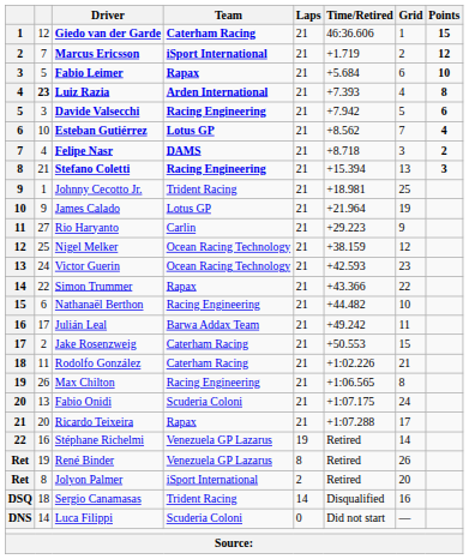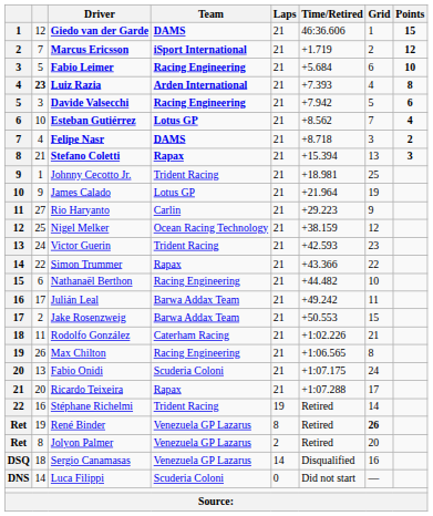 <table class="wikitable" style="font-size:85%">
 <tr>
 <th></th>
 <th></th>
 <th>Driver</th>
 <th>Team</th>
 <th>Laps</th>
 <th>Time/Retired</th>
 <th>Grid</th>
 <th>Points</th>
 </tr>
 <tr>
 <th>1</th>
 <td align="center">12</td>
 <td> <strong><a href='#'>Giedo van der Garde</a></strong></td>
-<td><strong><a href='#'>Caterham Racing</a></strong></td>
+<td><strong><a href='#'>DAMS</a></strong></td>
 <td>21</td>
 <td>46:36.606</td>
 <td>1</td>
 <td align="center"><strong>15</strong></td>
 </tr>
 <tr>
 <th>2</th>
 <td align="center">7</td>
 <td> <strong><a href='#'>Marcus Ericsson</a></strong></td>
 <td><strong><a href='#'>iSport International</a></strong></td>
 <td>21</td>
 <td>+1.719</td>
 <td>2</td>
 <td align="center"><strong>12</strong></td>
 </tr>
 <tr>
 <th>3</th>
 <td align="center">5</td>
 <td> <strong><a href='#'>Fabio Leimer</a></strong></td>
-<td><strong><a href='#'>Rapax</a></strong></td>
+<td><strong><a href='#'>Racing Engineering</a></strong></td>
 <td>21</td>
 <td>+5.684</td>
 <td>6</td>
 <td align="center"><strong>10</strong></td>
 </tr>
 <tr>
 <th>4</th>
 <td align="center"><strong>23</strong></td>
 <td> <strong><a href='#'>Luiz Razia</a></strong></td>
 <td><strong><a href='#'>Arden International</a></strong></td>
 <td>21</td>
 <td>+7.393</td>
 <td>4</td>
 <td align="center"><strong>8</strong></td>
 </tr>
 <tr>
 <th>5</th>
 <td align="center">3</td>
 <td> <strong><a href='#'>Davide Valsecchi</a></strong></td>
 <td><strong><a href='#'>Racing Engineering</a></strong></td>
 <td>21</td>
 <td>+7.942</td>
 <td>5</td>
 <td align="center"><strong>6</strong></td>
 </tr>
 <tr>
 <th>6</th>
 <td align="center">10</td>
 <td> <strong><a href='#'>Esteban Gutiérrez</a></strong></td>
 <td><strong><a href='#'>Lotus GP</a></strong></td>
 <td>21</td>
 <td>+8.562</td>
 <td>7</td>
 <td align="center"><strong>4</strong></td>
 </tr>
 <tr>
 <th>7</th>
 <td align="center">4</td>
 <td> <strong><a href='#'>Felipe Nasr</a></strong></td>
 <td><strong><a href='#'>DAMS</a></strong></td>
 <td>21</td>
 <td>+8.718</td>
 <td>3</td>
 <td align="center"><strong>2</strong></td>
 </tr>
 <tr>
 <th>8</th>
 <td align="center">21</td>
 <td> <strong><a href='#'>Stefano Coletti</a></strong></td>
-<td><strong><a href='#'>Racing Engineering</a></strong></td>
+<td><strong><a href='#'>Rapax</a></strong></td>
 <td>21</td>
 <td>+15.394</td>
 <td>13</td>
 <td align="center"><strong>3 </strong></td>
 </tr>
 <tr>
 <th>9</th>
 <td align="center">1</td>
 <td> <a href='#'>Johnny Cecotto Jr.</a></td>
 <td><a href='#'>Trident Racing</a></td>
 <td>21</td>
 <td>+18.981</td>
 <td>25</td>
 <td></td>
 </tr>
 <tr>
 <th>10</th>
 <td align="center">9</td>
 <td> <a href='#'>James Calado</a></td>
 <td><a href='#'>Lotus GP</a></td>
 <td>21</td>
 <td>+21.964</td>
 <td>19</td>
 <td></td>
 </tr>
 <tr>
 <th>11</th>
 <td align="center">27</td>
 <td> <a href='#'>Rio Haryanto</a></td>
 <td><a href='#'>Carlin</a></td>
 <td>21</td>
 <td>+29.223</td>
 <td>9</td>
 <td></td>
 </tr>
 <tr>
 <th>12</th>
 <td align="center">25</td>
 <td> <a href='#'>Nigel Melker</a></td>
 <td><a href='#'>Ocean Racing Technology</a></td>
 <td>21</td>
 <td>+38.159</td>
 <td>12</td>
 <td></td>
 </tr>
 <tr>
 <th>13</th>
 <td align="center">24</td>
 <td> <a href='#'>Victor Guerin</a></td>
-<td><a href='#'>Ocean Racing Technology</a></td>
+<td><a href='#'>Trident Racing</a></td>
 <td>21</td>
 <td>+42.593</td>
 <td>23</td>
 <td></td>
 </tr>
 <tr>
 <th>14</th>
 <td align="center">22</td>
 <td> <a href='#'>Simon Trummer</a></td>
 <td><a href='#'>Rapax</a></td>
 <td>21</td>
 <td>+43.366</td>
 <td>22</td>
 <td></td>
 </tr>
 <tr>
 <th>15</th>
 <td align="center">6</td>
 <td> <a href='#'>Nathanaël Berthon</a></td>
 <td><a href='#'>Racing Engineering</a></td>
 <td>21</td>
 <td>+44.482</td>
 <td>10</td>
 <td></td>
 </tr>
 <tr>
 <th>16</th>
 <td align="center">17</td>
 <td> <a href='#'>Julián Leal</a></td>
 <td><a href='#'>Barwa Addax Team</a></td>
 <td>21</td>
 <td>+49.242</td>
 <td>11</td>
 <td></td>
 </tr>
 <tr>
 <th>17</th>
 <td align="center">2</td>
 <td> <a href='#'>Jake Rosenzweig</a></td>
-<td><a href='#'>Caterham Racing</a></td>
+<td><a href='#'>Barwa Addax Team</a></td>
 <td>21</td>
 <td>+50.553</td>
 <td>15</td>
 <td></td>
 </tr>
 <tr>
 <th>18</th>
 <td align="center">11</td>
 <td> <a href='#'>Rodolfo González</a></td>
 <td><a href='#'>Caterham Racing</a></td>
 <td>21</td>
 <td>+1:02.226</td>
 <td>21</td>
 <td></td>
 </tr>
 <tr>
 <th>19</th>
 <td align="center">26</td>
 <td> <a href='#'>Max Chilton</a></td>
 <td><a href='#'>Racing Engineering</a></td>
 <td>21</td>
 <td>+1:06.565</td>
 <td>8</td>
 <td></td>
 </tr>
 <tr>
 <th>20</th>
 <td align="center">13</td>
 <td> <a href='#'>Fabio Onidi</a></td>
 <td><a href='#'>Scuderia Coloni</a></td>
 <td>21</td>
 <td>+1:07.175</td>
 <td>24</td>
 <td></td>
 </tr>
 <tr>
 <th>21</th>
 <td align="center">20</td>
 <td> <a href='#'>Ricardo Teixeira</a></td>
 <td><a href='#'>Rapax</a></td>
 <td>21</td>
 <td>+1:07.288</td>
 <td>17</td>
 <td></td>
 </tr>
 <tr>
 <th>22</th>
 <td align="center">16</td>
 <td> <a href='#'>Stéphane Richelmi</a></td>
-<td><a href='#'>Venezuela GP Lazarus</a></td>
+<td><a href='#'>Trident Racing</a></td>
 <td>19</td>
 <td>Retired</td>
 <td>14</td>
 <td></td>
 </tr>
 <tr>
 <th>Ret</th>
 <td align="center">19</td>
 <td> <a href='#'>René Binder</a></td>
 <td><a href='#'>Venezuela GP Lazarus</a></td>
 <td>8</td>
 <td>Retired</td>
-<td>26</td>
+<td><strong>26</strong></td>
 <td></td>
 </tr>
 <tr>
 <th>Ret</th>
 <td align="center">8</td>
 <td> <a href='#'>Jolyon Palmer</a></td>
-<td><a href='#'>iSport International</a></td>
+<td><a href='#'>Venezuela GP Lazarus</a></td>
 <td>2</td>
 <td>Retired</td>
 <td>20</td>
 <td></td>
 </tr>
 <tr>
 <th>DSQ</th>
 <td align="center">18</td>
 <td> <a href='#'>Sergio Canamasas</a></td>
-<td><a href='#'>Trident Racing</a></td>
+<td><a href='#'>Venezuela GP Lazarus</a></td>
 <td>14</td>
 <td>Disqualified</td>
 <td>16</td>
 <td></td>
 </tr>
 <tr>
 <th>DNS</th>
 <td align="center">14</td>
 <td> <a href='#'>Luca Filippi</a></td>
 <td><a href='#'>Scuderia Coloni</a></td>
 <td>0</td>
 <td>Did not start</td>
 <td>—</td>
 <td></td>
 </tr>
 <tr>
 <td colspan=8></td>
 </tr>
 <tr>
 <th colspan=8>Source:</th>
 </tr>
 </table>
